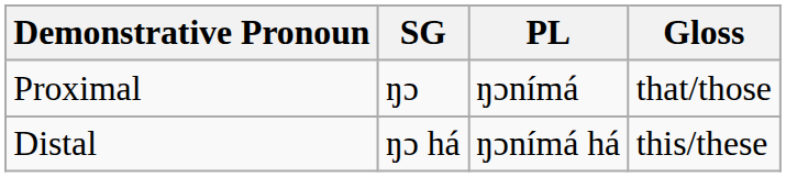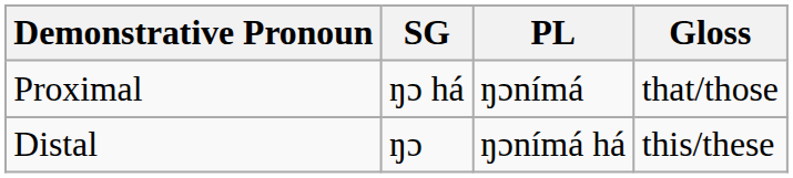 <table class="wikitable">
 <tr>
 <th>Demonstrative Pronoun</th>
 <th>SG</th>
 <th>PL</th>
 <th>Gloss</th>
 </tr>
 <tr>
 <td>Proximal</td>
-<td>ŋɔ</td>
+<td>ŋɔ há</td>
 <td>ŋɔnímá</td>
 <td>that/those</td>
 </tr>
 <tr>
 <td>Distal</td>
-<td>ŋɔ há</td>
+<td>ŋɔ</td>
 <td>ŋɔnímá há</td>
 <td>this/these</td>
 </tr>
 </table>
